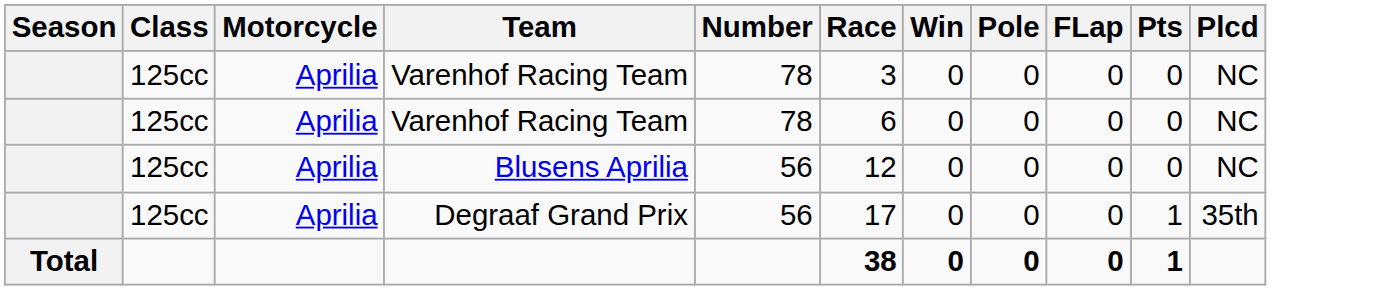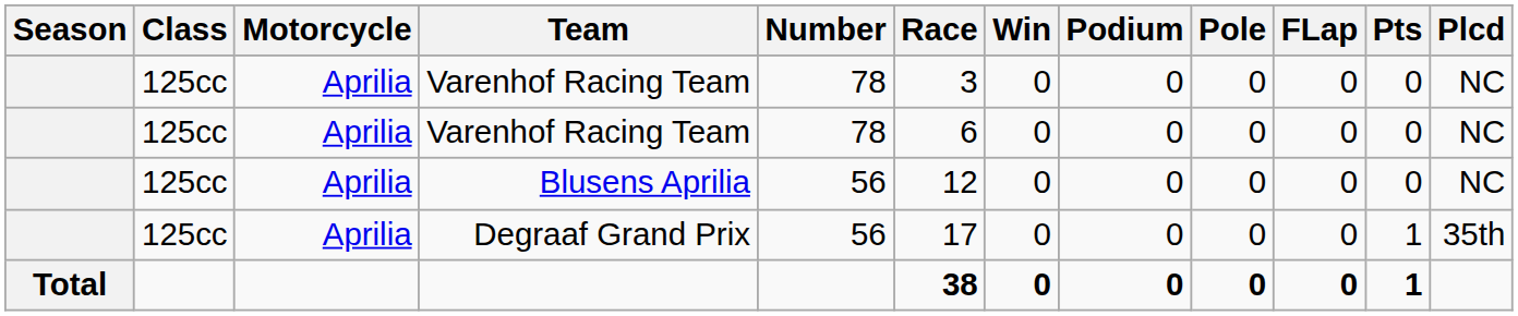 <table class="wikitable">
 <tr>
 <th>Season</th>
 <th>Class</th>
 <th>Motorcycle</th>
 <th>Team</th>
 <th>Number</th>
 <th>Race</th>
 <th>Win</th>
+<th>Podium</th>
 <th>Pole</th>
 <th>FLap</th>
 <th>Pts</th>
 <th>Plcd</th>
 </tr>
 <tr align="right">
 <th></th>
 <td>125cc</td>
 <td><a href='#'>Aprilia</a></td>
 <td>Varenhof Racing Team</td>
 <td>78</td>
 <td>3</td>
+<td>0</td>
 <td>0</td>
 <td>0</td>
 <td>0</td>
 <td>0</td>
 <td>NC</td>
 </tr>
 <tr align="right">
 <th></th>
 <td>125cc</td>
 <td><a href='#'>Aprilia</a></td>
 <td>Varenhof Racing Team</td>
 <td>78</td>
 <td>6</td>
 <td>0</td>
 <td>0</td>
 <td>0</td>
 <td>0</td>
+<td>0</td>
 <td>NC</td>
 </tr>
 <tr align="right">
 <th></th>
 <td>125cc</td>
 <td><a href='#'>Aprilia</a></td>
 <td><a href='#'>Blusens Aprilia</a></td>
 <td>56</td>
 <td>12</td>
+<td>0</td>
 <td>0</td>
 <td>0</td>
 <td>0</td>
 <td>0</td>
 <td>NC</td>
 </tr>
 <tr align="right">
 <th></th>
 <td>125cc</td>
 <td><a href='#'>Aprilia</a></td>
 <td>Degraaf Grand Prix</td>
 <td>56</td>
 <td>17</td>
 <td>0</td>
 <td>0</td>
 <td>0</td>
+<td>0</td>
 <td>1</td>
 <td>35th</td>
 </tr>
 <tr align="right">
 <th>Total</th>
 <td></td>
 <td></td>
 <td></td>
 <td></td>
 <td><strong>38</strong></td>
 <td><strong>0</strong></td>
 <td><strong>0</strong></td>
 <td><strong>0</strong></td>
+<td><strong>0</strong></td>
 <td><strong>1</strong></td>
 <td></td>
 </tr>
 </table>
